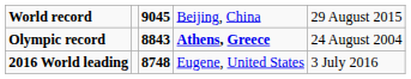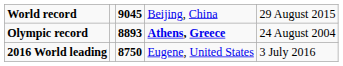 <table class="wikitable">
 <tr>
 <td><strong>World record</strong></td>
 <td></td>
 <td><strong>9045</strong></td>
 <td><a href='#'>Beijing</a>, <a href='#'>China</a></td>
 <td>29 August 2015</td>
 </tr>
 <tr>
 <td><strong>Olympic record</strong></td>
 <td></td>
-<td><strong>8843</strong></td>
+<td><strong>8893</strong></td>
 <td><strong><a href='#'>Athens</a>, <a href='#'>Greece</a></strong></td>
 <td>24 August 2004</td>
 </tr>
 <tr>
 <td><strong>2016 World leading</strong></td>
 <td></td>
-<td><strong>8748</strong></td>
+<td><strong>8750</strong></td>
 <td><a href='#'>Eugene</a>, <a href='#'>United States</a></td>
 <td>3 July 2016</td>
 </tr>
 </table>
